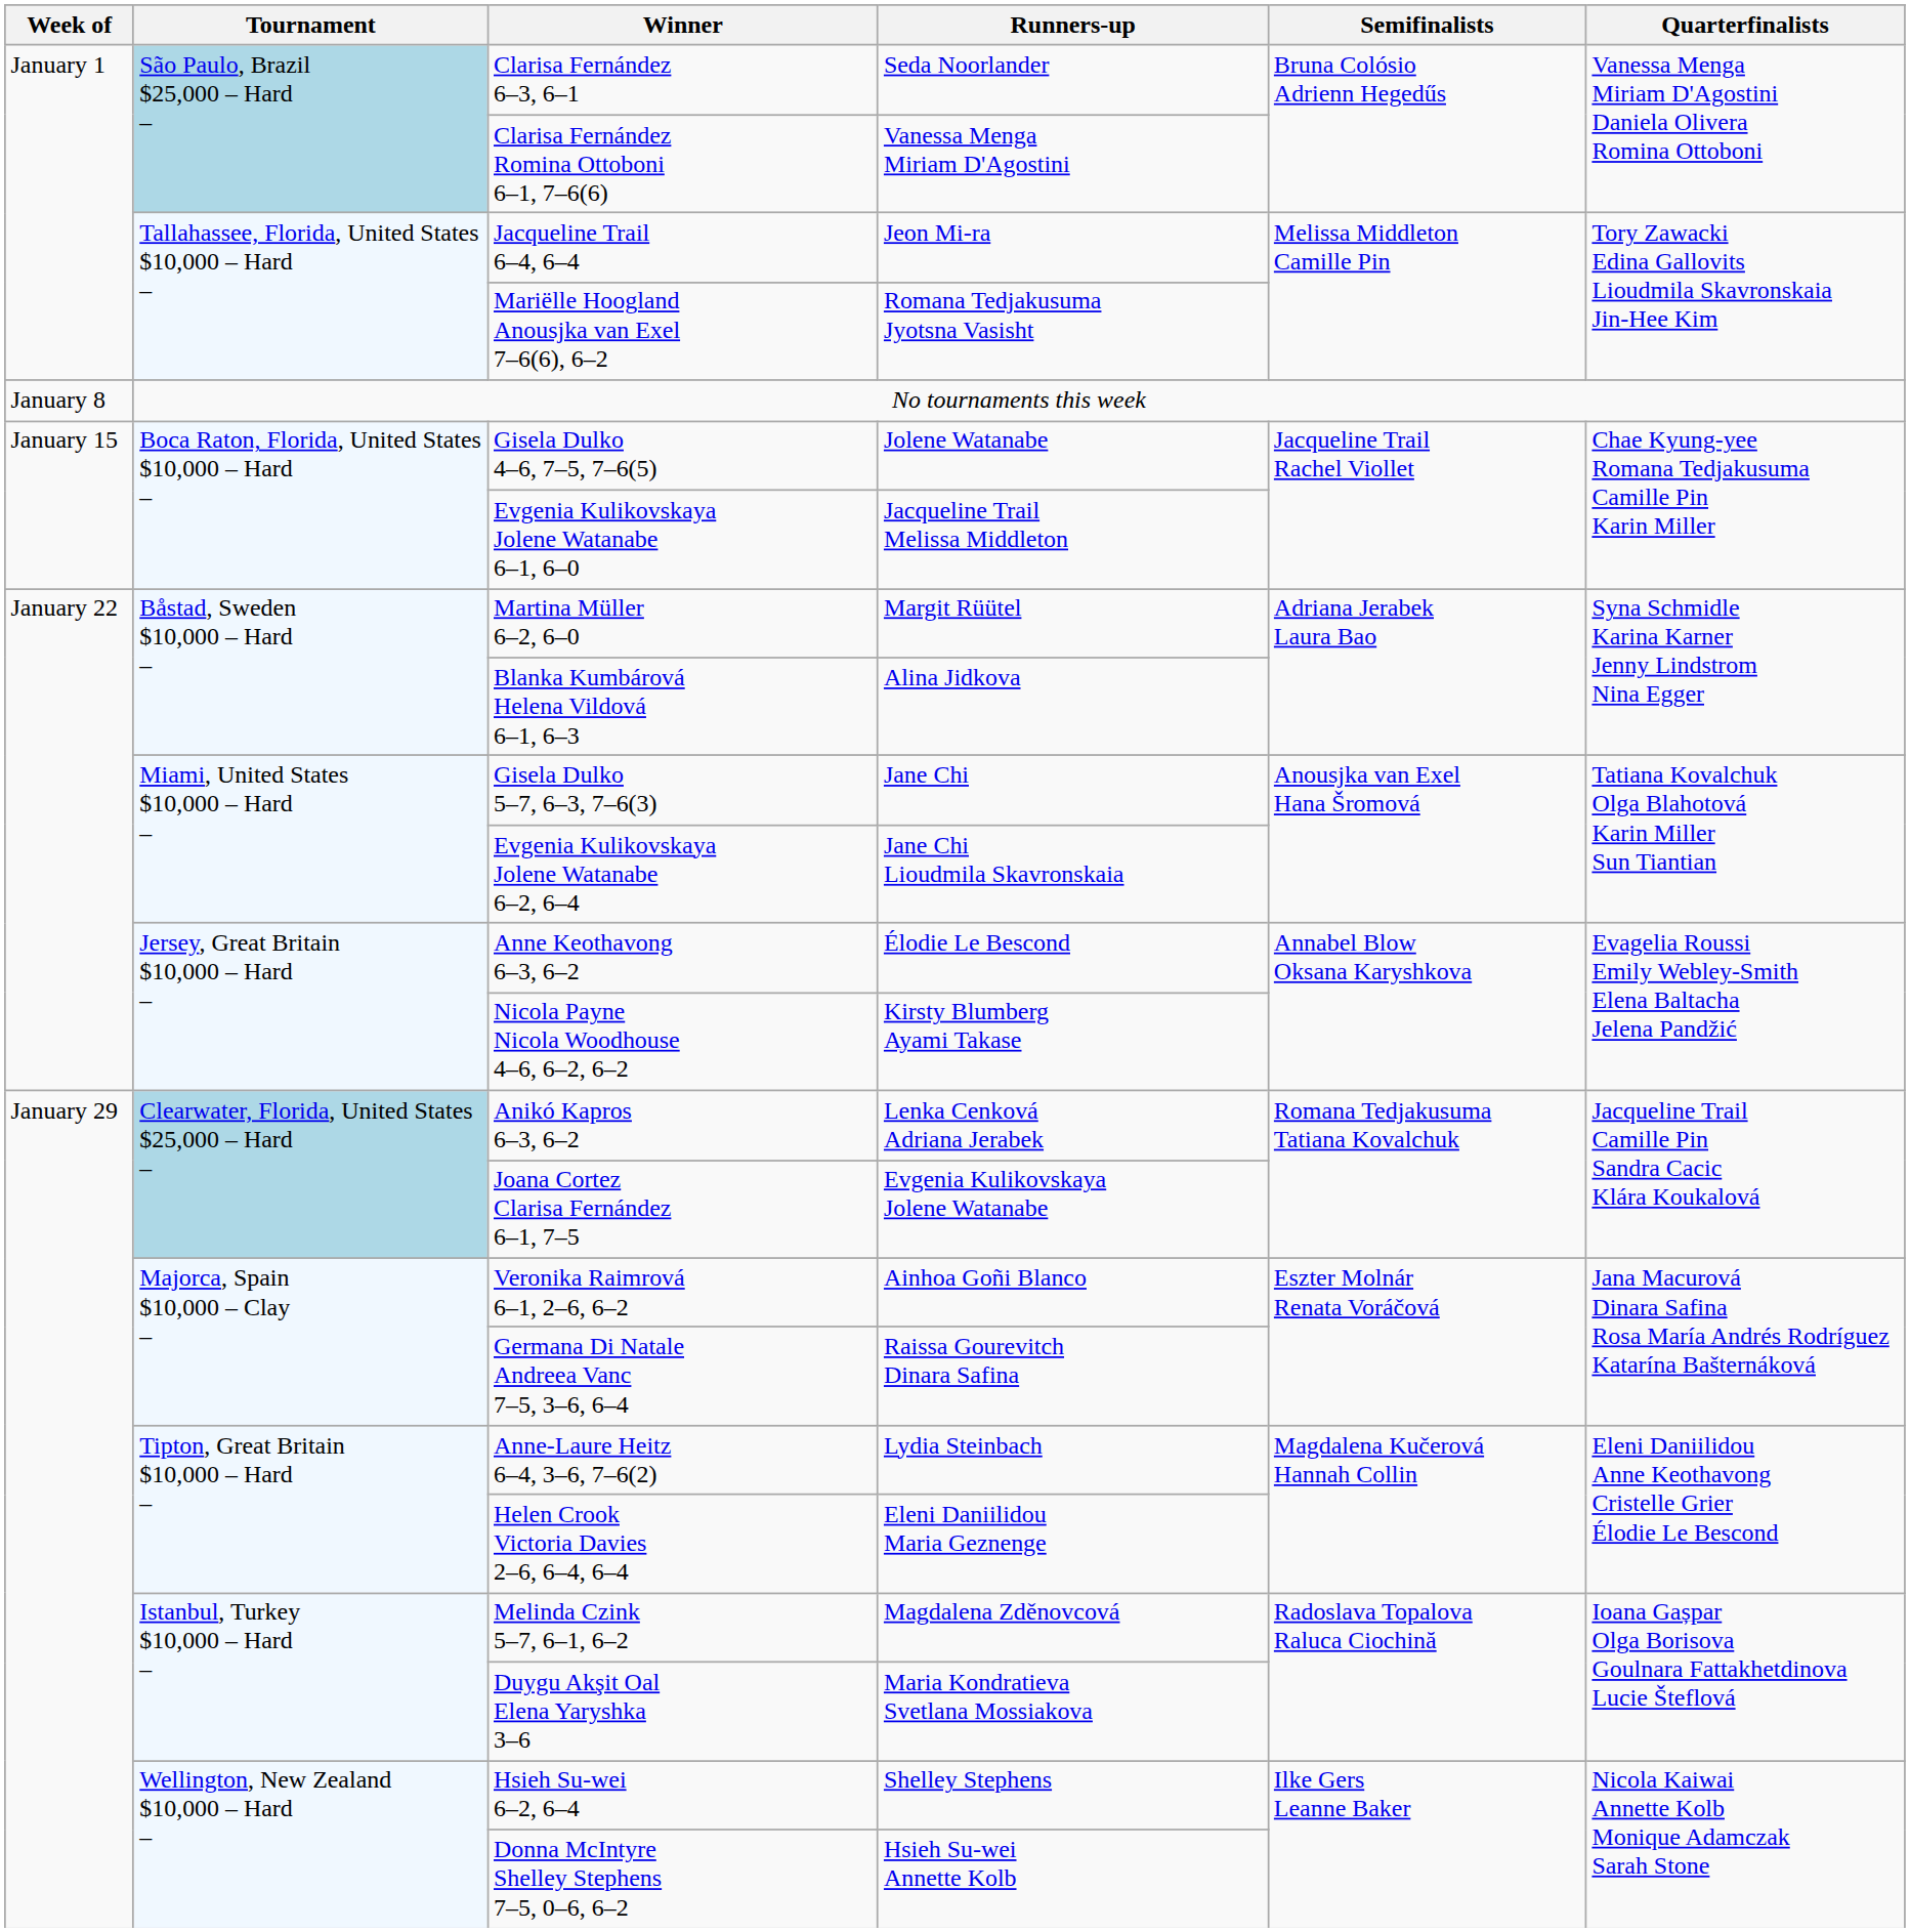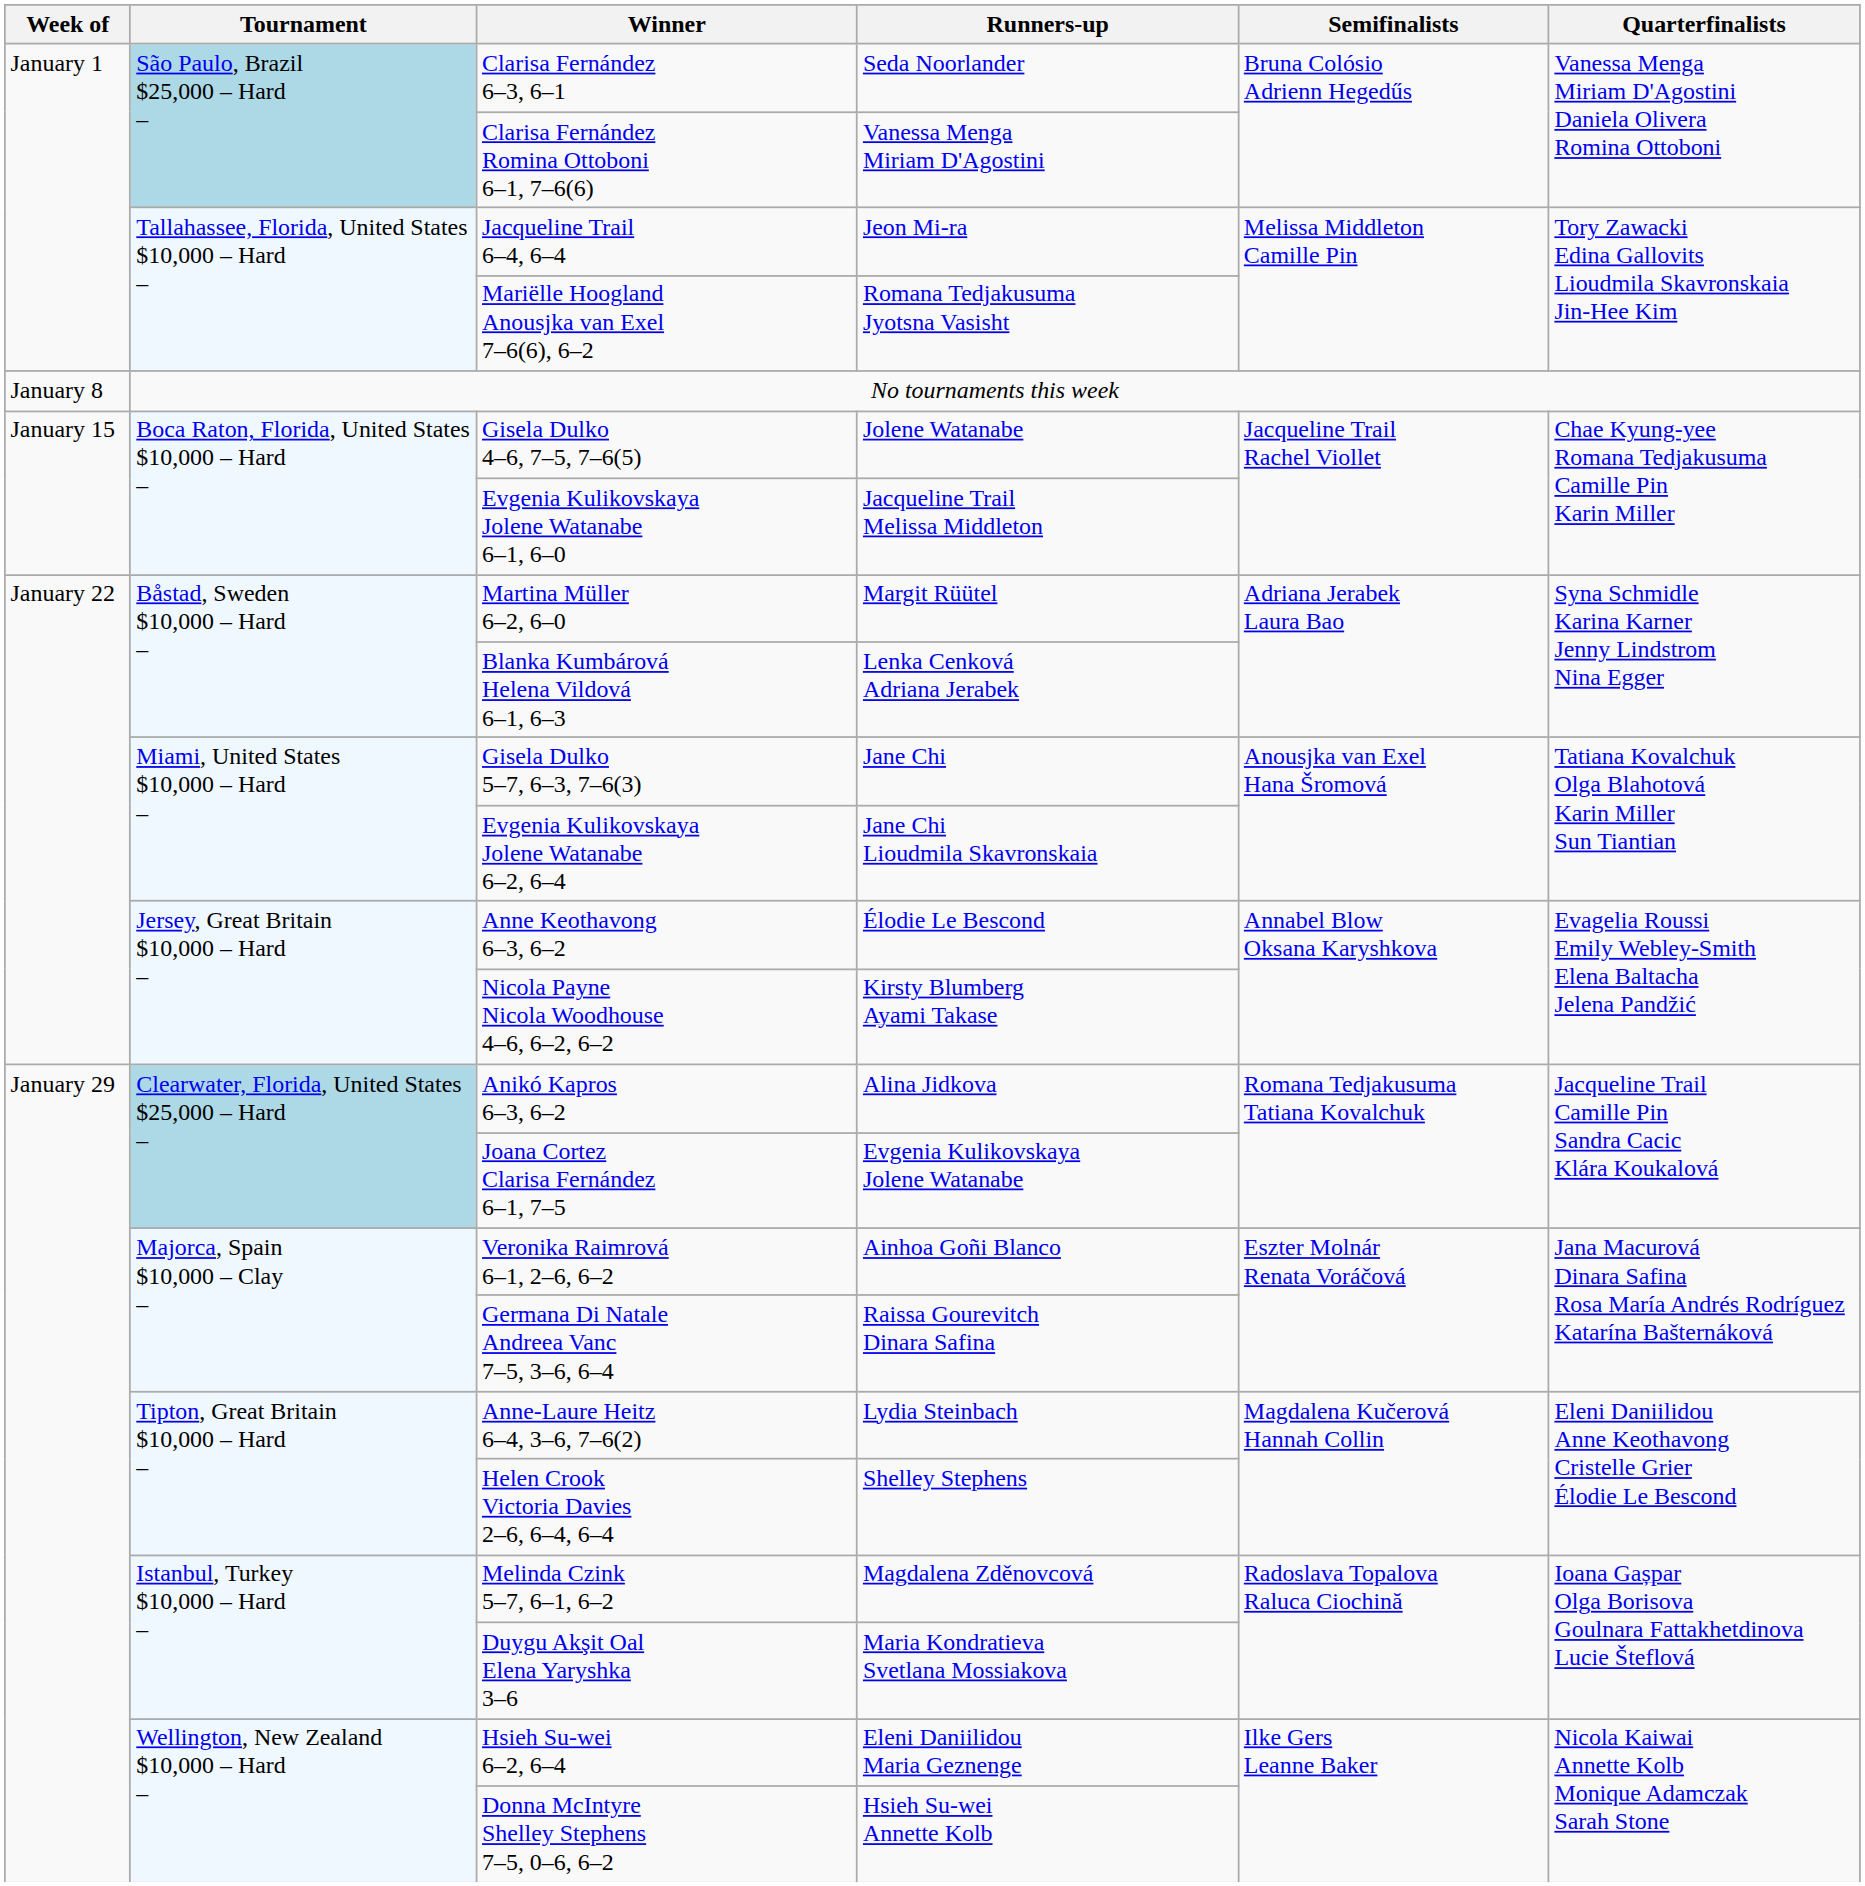 <table class="wikitable" style="font-size:85%;">
 <tr>
 <th width="65">Week of</th>
 <th width="190">Tournament</th>
 <th width="210">Winner</th>
 <th width="210">Runners-up</th>
 <th width="170">Semifinalists</th>
 <th width="170">Quarterfinalists</th>
 </tr>
 <tr valign=top>
 <td rowspan=4>January 1</td>
 <td rowspan=2 bgcolor=lightblue><a href='#'>São Paulo</a>, Brazil<br>$25,000 – Hard<br>  – </td>
 <td> <a href='#'>Clarisa Fernández</a><br>6–3, 6–1</td>
 <td> <a href='#'>Seda Noorlander</a></td>
 <td rowspan=2> <a href='#'>Bruna Colósio</a><br> <a href='#'>Adrienn Hegedűs</a></td>
 <td rowspan=2> <a href='#'>Vanessa Menga</a><br> <a href='#'>Miriam D'Agostini</a><br> <a href='#'>Daniela Olivera</a><br> <a href='#'>Romina Ottoboni</a></td>
 </tr>
 <tr valign=top>
 <td> <a href='#'>Clarisa Fernández</a><br> <a href='#'>Romina Ottoboni</a><br>6–1, 7–6(6)</td>
 <td> <a href='#'>Vanessa Menga</a><br> <a href='#'>Miriam D'Agostini</a></td>
 </tr>
 <tr valign=top>
 <td rowspan=2 bgcolor="#f0f8ff"><a href='#'>Tallahassee, Florida</a>, United States<br>$10,000 – Hard<br>  – </td>
 <td> <a href='#'>Jacqueline Trail</a><br>6–4, 6–4</td>
 <td> <a href='#'>Jeon Mi-ra</a></td>
 <td rowspan=2> <a href='#'>Melissa Middleton</a><br> <a href='#'>Camille Pin</a></td>
 <td rowspan=2> <a href='#'>Tory Zawacki</a><br> <a href='#'>Edina Gallovits</a><br> <a href='#'>Lioudmila Skavronskaia</a><br> <a href='#'>Jin-Hee Kim</a></td>
 </tr>
 <tr valign=top>
 <td> <a href='#'>Mariëlle Hoogland</a><br> <a href='#'>Anousjka van Exel</a><br>7–6(6), 6–2</td>
 <td> <a href='#'>Romana Tedjakusuma</a><br> <a href='#'>Jyotsna Vasisht</a></td>
 </tr>
 <tr valign=top>
 <td>January 8</td>
 <td colspan=5 align=center><em>No tournaments this week</em></td>
 </tr>
 <tr valign=top>
 <td rowspan=2>January 15</td>
 <td rowspan=2 bgcolor="#f0f8ff"><a href='#'>Boca Raton, Florida</a>, United States<br>$10,000 – Hard<br>  – </td>
 <td> <a href='#'>Gisela Dulko</a><br>4–6, 7–5, 7–6(5)</td>
 <td> <a href='#'>Jolene Watanabe</a></td>
 <td rowspan=2> <a href='#'>Jacqueline Trail</a><br> <a href='#'>Rachel Viollet</a></td>
 <td rowspan=2> <a href='#'>Chae Kyung-yee</a><br> <a href='#'>Romana Tedjakusuma</a><br> <a href='#'>Camille Pin</a><br> <a href='#'>Karin Miller</a></td>
 </tr>
 <tr valign=top>
 <td> <a href='#'>Evgenia Kulikovskaya</a><br> <a href='#'>Jolene Watanabe</a><br>6–1, 6–0</td>
 <td> <a href='#'>Jacqueline Trail</a><br> <a href='#'>Melissa Middleton</a></td>
 </tr>
 <tr valign=top>
 <td rowspan=6>January 22</td>
 <td rowspan=2 bgcolor="#f0f8ff"><a href='#'>Båstad</a>, Sweden<br>$10,000 – Hard<br>  – </td>
 <td> <a href='#'>Martina Müller</a><br>6–2, 6–0</td>
 <td> <a href='#'>Margit Rüütel</a></td>
 <td rowspan=2> <a href='#'>Adriana Jerabek</a><br> <a href='#'>Laura Bao</a></td>
 <td rowspan=2> <a href='#'>Syna Schmidle</a><br> <a href='#'>Karina Karner</a><br> <a href='#'>Jenny Lindstrom</a><br> <a href='#'>Nina Egger</a></td>
 </tr>
 <tr valign=top>
 <td> <a href='#'>Blanka Kumbárová</a><br> <a href='#'>Helena Vildová</a><br>6–1, 6–3</td>
-<td> <a href='#'>Alina Jidkova</a></td>
+<td> <a href='#'>Lenka Cenková</a><br> <a href='#'>Adriana Jerabek</a></td>
 </tr>
 <tr valign=top>
 <td rowspan=2 bgcolor="#f0f8ff"><a href='#'>Miami</a>, United States<br>$10,000 – Hard<br>  – </td>
 <td> <a href='#'>Gisela Dulko</a><br>5–7, 6–3, 7–6(3)</td>
 <td> <a href='#'>Jane Chi</a></td>
 <td rowspan=2> <a href='#'>Anousjka van Exel</a><br> <a href='#'>Hana Šromová</a></td>
 <td rowspan=2> <a href='#'>Tatiana Kovalchuk</a><br> <a href='#'>Olga Blahotová</a><br> <a href='#'>Karin Miller</a><br> <a href='#'>Sun Tiantian</a></td>
 </tr>
 <tr valign=top>
 <td> <a href='#'>Evgenia Kulikovskaya</a><br> <a href='#'>Jolene Watanabe</a><br>6–2, 6–4</td>
 <td> <a href='#'>Jane Chi</a><br> <a href='#'>Lioudmila Skavronskaia</a></td>
 </tr>
 <tr valign=top>
 <td rowspan=2 bgcolor="#f0f8ff"><a href='#'>Jersey</a>, Great Britain<br>$10,000 – Hard<br>  – </td>
 <td> <a href='#'>Anne Keothavong</a><br>6–3, 6–2</td>
 <td> <a href='#'>Élodie Le Bescond</a></td>
 <td rowspan=2> <a href='#'>Annabel Blow</a><br> <a href='#'>Oksana Karyshkova</a></td>
 <td rowspan=2> <a href='#'>Evagelia Roussi</a><br> <a href='#'>Emily Webley-Smith</a><br> <a href='#'>Elena Baltacha</a><br> <a href='#'>Jelena Pandžić</a></td>
 </tr>
 <tr valign=top>
 <td> <a href='#'>Nicola Payne</a><br> <a href='#'>Nicola Woodhouse</a><br>4–6, 6–2, 6–2</td>
 <td> <a href='#'>Kirsty Blumberg</a><br> <a href='#'>Ayami Takase</a></td>
 </tr>
 <tr valign=top>
 <td rowspan=10>January 29</td>
 <td rowspan=2 bgcolor=lightblue><a href='#'>Clearwater, Florida</a>, United States<br>$25,000 – Hard<br>  – </td>
 <td> <a href='#'>Anikó Kapros</a><br>6–3, 6–2</td>
-<td> <a href='#'>Lenka Cenková</a><br> <a href='#'>Adriana Jerabek</a></td>
+<td> <a href='#'>Alina Jidkova</a></td>
 <td rowspan=2> <a href='#'>Romana Tedjakusuma</a><br> <a href='#'>Tatiana Kovalchuk</a></td>
 <td rowspan=2> <a href='#'>Jacqueline Trail</a><br> <a href='#'>Camille Pin</a><br> <a href='#'>Sandra Cacic</a><br> <a href='#'>Klára Koukalová</a></td>
 </tr>
 <tr valign=top>
 <td> <a href='#'>Joana Cortez</a><br> <a href='#'>Clarisa Fernández</a><br>6–1, 7–5</td>
 <td> <a href='#'>Evgenia Kulikovskaya</a><br> <a href='#'>Jolene Watanabe</a></td>
 </tr>
 <tr valign=top>
 <td rowspan=2 bgcolor="#f0f8ff"><a href='#'>Majorca</a>, Spain<br>$10,000 – Clay<br>  – </td>
 <td> <a href='#'>Veronika Raimrová</a><br>6–1, 2–6, 6–2</td>
 <td> <a href='#'>Ainhoa Goñi Blanco</a></td>
 <td rowspan=2> <a href='#'>Eszter Molnár</a><br> <a href='#'>Renata Voráčová</a></td>
 <td rowspan=2> <a href='#'>Jana Macurová</a><br> <a href='#'>Dinara Safina</a><br> <a href='#'>Rosa María Andrés Rodríguez</a><br> <a href='#'>Katarína Bašternáková</a></td>
 </tr>
 <tr valign=top>
 <td> <a href='#'>Germana Di Natale</a><br> <a href='#'>Andreea Vanc</a><br>7–5, 3–6, 6–4</td>
 <td> <a href='#'>Raissa Gourevitch</a><br> <a href='#'>Dinara Safina</a></td>
 </tr>
 <tr valign=top>
 <td rowspan=2 bgcolor="#f0f8ff"><a href='#'>Tipton</a>, Great Britain<br>$10,000 – Hard<br>  – </td>
 <td> <a href='#'>Anne-Laure Heitz</a><br>6–4, 3–6, 7–6(2)</td>
 <td> <a href='#'>Lydia Steinbach</a></td>
 <td rowspan=2> <a href='#'>Magdalena Kučerová</a><br> <a href='#'>Hannah Collin</a></td>
 <td rowspan=2> <a href='#'>Eleni Daniilidou</a><br> <a href='#'>Anne Keothavong</a><br> <a href='#'>Cristelle Grier</a><br> <a href='#'>Élodie Le Bescond</a></td>
 </tr>
 <tr valign=top>
 <td> <a href='#'>Helen Crook</a><br> <a href='#'>Victoria Davies</a><br>2–6, 6–4, 6–4</td>
-<td> <a href='#'>Eleni Daniilidou</a><br> <a href='#'>Maria Geznenge</a></td>
+<td> <a href='#'>Shelley Stephens</a></td>
 </tr>
 <tr valign=top>
 <td rowspan=2 bgcolor="#f0f8ff"><a href='#'>Istanbul</a>, Turkey<br>$10,000 – Hard<br>  – </td>
 <td> <a href='#'>Melinda Czink</a><br>5–7, 6–1, 6–2</td>
 <td> <a href='#'>Magdalena Zděnovcová</a></td>
 <td rowspan=2> <a href='#'>Radoslava Topalova</a><br> <a href='#'>Raluca Ciochină</a></td>
 <td rowspan=2> <a href='#'>Ioana Gașpar</a><br> <a href='#'>Olga Borisova</a><br> <a href='#'>Goulnara Fattakhetdinova</a><br> <a href='#'>Lucie Šteflová</a></td>
 </tr>
 <tr valign=top>
 <td> <a href='#'>Duygu Akşit Oal</a><br> <a href='#'>Elena Yaryshka</a><br>3–6</td>
 <td> <a href='#'>Maria Kondratieva</a><br> <a href='#'>Svetlana Mossiakova</a></td>
 </tr>
 <tr valign=top>
 <td rowspan=2 bgcolor="#f0f8ff"><a href='#'>Wellington</a>, New Zealand<br>$10,000 – Hard<br>  – </td>
 <td> <a href='#'>Hsieh Su-wei</a><br>6–2, 6–4</td>
-<td> <a href='#'>Shelley Stephens</a></td>
+<td> <a href='#'>Eleni Daniilidou</a><br> <a href='#'>Maria Geznenge</a></td>
 <td rowspan=2> <a href='#'>Ilke Gers</a><br> <a href='#'>Leanne Baker</a></td>
 <td rowspan=2> <a href='#'>Nicola Kaiwai</a><br> <a href='#'>Annette Kolb</a><br> <a href='#'>Monique Adamczak</a><br> <a href='#'>Sarah Stone</a></td>
 </tr>
 <tr valign=top>
 <td> <a href='#'>Donna McIntyre</a><br> <a href='#'>Shelley Stephens</a><br>7–5, 0–6, 6–2</td>
 <td> <a href='#'>Hsieh Su-wei</a><br> <a href='#'>Annette Kolb</a></td>
 </tr>
 </table>
